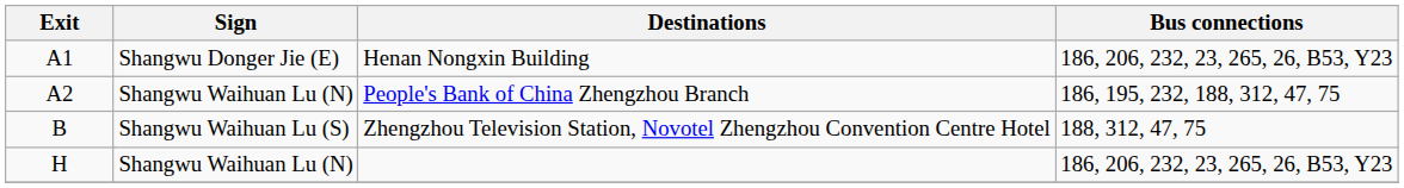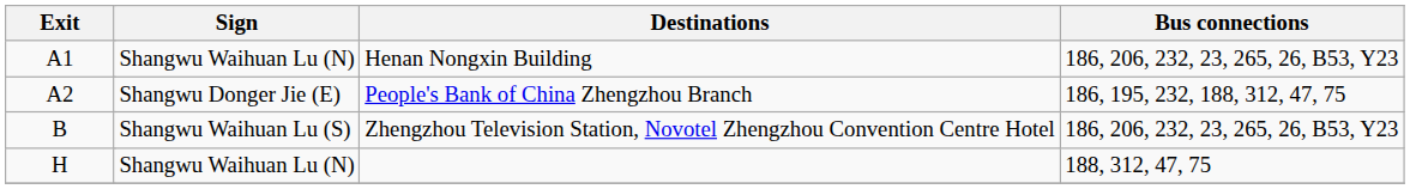 <table class=wikitable>
 <tr>
 <th style="width:70px" colspan=4>Exit</th>
 <th>Sign</th>
 <th>Destinations</th>
 <th>Bus connections</th>
 </tr>
 <tr>
 <td align=center colspan=4>A1</td>
-<td>Shangwu Donger Jie (E)</td>
+<td>Shangwu Waihuan Lu (N)</td>
 <td>Henan Nongxin Building</td>
 <td>186, 206, 232, 23, 265, 26, B53, Y23</td>
 </tr>
 <tr>
 <td align=center colspan=4>A2</td>
-<td>Shangwu Waihuan Lu (N)</td>
+<td>Shangwu Donger Jie (E)</td>
 <td><a href='#'>People's Bank of China</a> Zhengzhou Branch</td>
 <td>186, 195, 232, 188, 312, 47, 75</td>
 </tr>
 <tr>
 <td align=center colspan=4>B</td>
 <td>Shangwu Waihuan Lu (S)</td>
 <td>Zhengzhou Television Station, <a href='#'>Novotel</a> Zhengzhou Convention Centre Hotel</td>
-<td>188, 312, 47, 75</td>
+<td>186, 206, 232, 23, 265, 26, B53, Y23</td>
 </tr>
 <tr>
 <td align=center colspan=4>H</td>
 <td>Shangwu Waihuan Lu (N)</td>
 <td></td>
-<td>186, 206, 232, 23, 265, 26, B53, Y23</td>
+<td>188, 312, 47, 75</td>
 </tr>
 <tr>
 </tr>
 </table>
